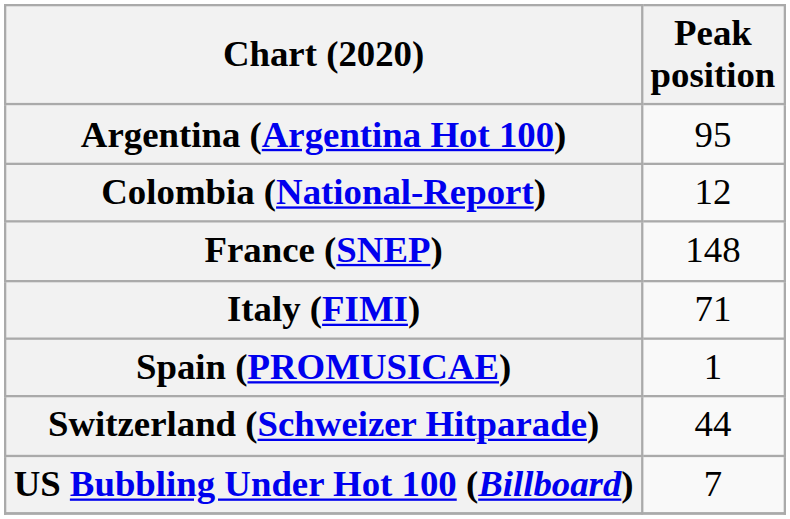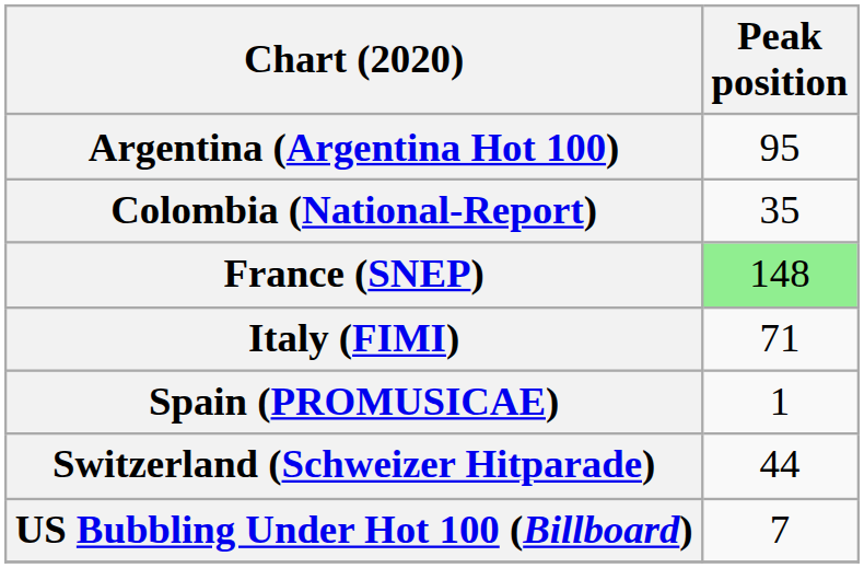 <table class="wikitable sortable plainrowheaders" style="text-align:center">
 <tr>
 <th scope="col">Chart (2020)</th>
 <th scope="col">Peak<br>position</th>
 </tr>
 <tr>
 <th scope="row">Argentina (<a href='#'>Argentina Hot 100</a>)</th>
 <td>95</td>
 </tr>
 <tr>
 <th scope="row">Colombia (<a href='#'>National-Report</a>)</th>
-<td>12</td>
+<td>35</td>
 </tr>
 <tr>
 <th scope="row">France (<a href='#'>SNEP</a>)</th>
-<td>148</td>
+<td style="background: lightgreen;">148</td>
 </tr>
 <tr>
 <th scope="row">Italy (<a href='#'>FIMI</a>)</th>
 <td>71</td>
 </tr>
 <tr>
 <th scope="row">Spain (<a href='#'>PROMUSICAE</a>)</th>
 <td>1</td>
 </tr>
 <tr>
 <th scope="row">Switzerland (<a href='#'>Schweizer Hitparade</a>)</th>
 <td>44</td>
 </tr>
 <tr>
 <th scope="row">US <a href='#'>Bubbling Under Hot 100</a> (<em><a href='#'>Billboard</a></em>)</th>
 <td>7</td>
 </tr>
 <tr>
 </tr>
 <tr>
 </tr>
 </table>
